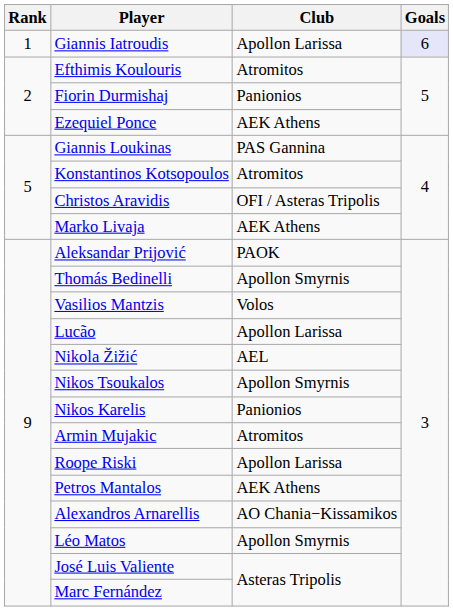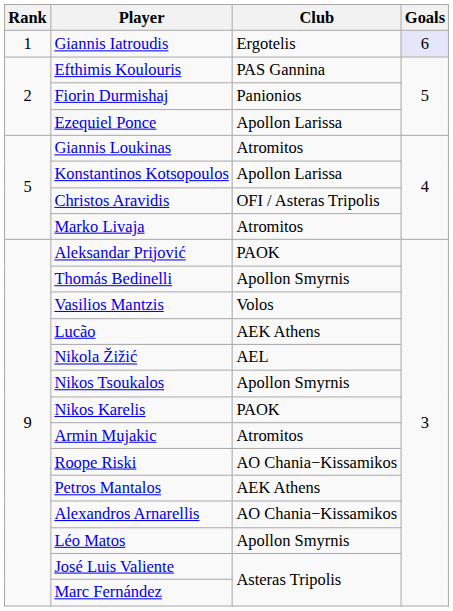 <table class="wikitable sortable" style="text-align:center">
 <tr>
 <th>Rank</th>
 <th>Player</th>
 <th>Club</th>
 <th>Goals</th>
 </tr>
 <tr>
 <td>1</td>
 <td align="left"> <a href='#'>Giannis Iatroudis</a></td>
-<td align="left">Apollon Larissa</td>
+<td align="left">Ergotelis</td>
 <td style="background: lavender;">6</td>
 </tr>
 <tr>
 <td rowspan=3>2</td>
 <td align="left"> <a href='#'>Efthimis Koulouris</a></td>
-<td align="left">Atromitos</td>
+<td align="left">PAS Gannina</td>
 <td rowspan=3>5</td>
 </tr>
 <tr>
 <td align="left"> <a href='#'>Fiorin Durmishaj</a></td>
 <td align="left">Panionios</td>
 </tr>
 <tr>
 <td align="left"> <a href='#'>Ezequiel Ponce</a></td>
-<td align="left">AEK Athens</td>
+<td align="left">Apollon Larissa</td>
 </tr>
 <tr>
 <td rowspan=4>5</td>
 <td align="left"> <a href='#'>Giannis Loukinas</a></td>
-<td align="left">PAS Gannina</td>
+<td align="left">Atromitos</td>
 <td rowspan=4>4</td>
 </tr>
 <tr>
 <td align="left"> <a href='#'>Konstantinos Kotsopoulos</a></td>
-<td align="left">Atromitos</td>
+<td align="left">Apollon Larissa</td>
 </tr>
 <tr>
 <td align="left"> <a href='#'>Christos Aravidis</a></td>
 <td align="left">OFI / Asteras Tripolis</td>
 </tr>
 <tr>
 <td align="left"> <a href='#'>Marko Livaja</a></td>
-<td align="left">AEK Athens</td>
+<td align="left">Atromitos</td>
 </tr>
 <tr>
 <td rowspan=14>9</td>
 <td align="left"> <a href='#'>Aleksandar Prijović</a></td>
 <td align="left">PAOK</td>
 <td rowspan=14>3</td>
 </tr>
 <tr>
 <td align="left"> <a href='#'>Thomás Bedinelli</a></td>
 <td align="left">Apollon Smyrnis</td>
 </tr>
 <tr>
 <td align="left"> <a href='#'>Vasilios Mantzis</a></td>
 <td align="left">Volos</td>
 </tr>
 <tr>
 <td align="left"> <a href='#'>Lucão</a></td>
-<td align="left">Apollon Larissa</td>
+<td align="left">AEK Athens</td>
 </tr>
 <tr>
 <td align="left"> <a href='#'>Nikola Žižić</a></td>
 <td align="left">AEL</td>
 </tr>
 <tr>
 <td align="left"> <a href='#'>Nikos Tsoukalos</a></td>
 <td align="left">Apollon Smyrnis</td>
 </tr>
 <tr>
 <td align="left"> <a href='#'>Nikos Karelis</a></td>
-<td align="left">Panionios</td>
+<td align="left">PAOK</td>
 </tr>
 <tr>
 <td align="left"> <a href='#'>Armin Mujakic</a></td>
 <td align="left">Atromitos</td>
 </tr>
 <tr>
 <td align="left"> <a href='#'>Roope Riski</a></td>
-<td align="left">Apollon Larissa</td>
+<td align="left">AO Chania−Kissamikos</td>
 </tr>
 <tr>
 <td align="left"> <a href='#'>Petros Mantalos</a></td>
 <td align="left">AEK Athens</td>
 </tr>
 <tr>
 <td align="left"> <a href='#'>Alexandros Arnarellis</a></td>
 <td align="left">AO Chania−Kissamikos</td>
 </tr>
 <tr>
 <td align="left"> <a href='#'>Léo Matos</a></td>
 <td align="left">Apollon Smyrnis</td>
 </tr>
 <tr>
 <td align="left"> <a href='#'>José Luis Valiente</a></td>
 <td align="left" rowspan=2>Asteras Tripolis</td>
 </tr>
 <tr>
 <td align="left"> <a href='#'>Marc Fernández</a></td>
 </tr>
 </table>
